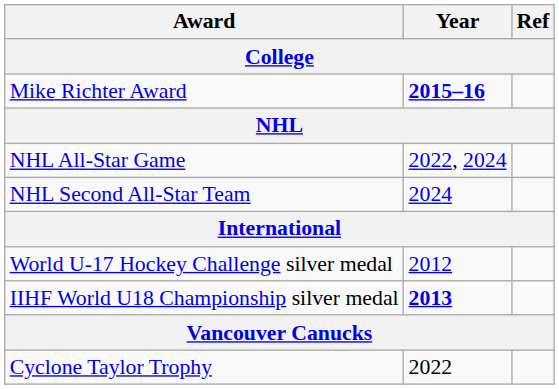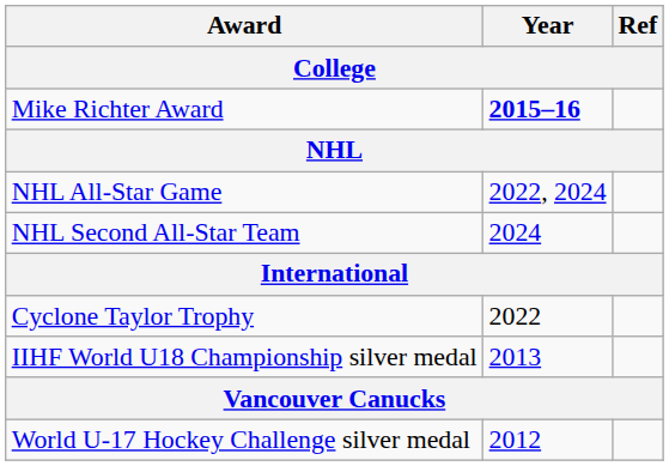 <table class="wikitable">
 <tr>
 <th>Award</th>
 <th>Year</th>
 <th>Ref</th>
 </tr>
 <tr>
 <th colspan="3"><a href='#'>College</a></th>
 </tr>
 <tr>
 <td><a href='#'>Mike Richter Award</a></td>
 <td><strong><a href='#'>2015–16</a></strong></td>
 <td></td>
 </tr>
 <tr>
 <th colspan="3"><a href='#'>NHL</a></th>
 </tr>
 <tr>
 <td><a href='#'>NHL All-Star Game</a></td>
 <td><a href='#'>2022</a>, <a href='#'>2024</a></td>
 <td></td>
 </tr>
 <tr>
 <td><a href='#'>NHL Second All-Star Team</a></td>
 <td><a href='#'>2024</a></td>
 <td></td>
 </tr>
 <tr>
 <th colspan="3"><a href='#'>International</a></th>
 </tr>
 <tr>
-<td><a href='#'>World U-17 Hockey Challenge</a> silver medal</td>
-<td><a href='#'>2012</a></td>
+<td><a href='#'>Cyclone Taylor Trophy</a></td>
+<td>2022</td>
 <td></td>
 </tr>
 <tr>
 <td><a href='#'>IIHF World U18 Championship</a> silver medal</td>
-<td><strong><a href='#'>2013</a></strong></td>
+<td><a href='#'>2013</a></td>
 <td></td>
 </tr>
 <tr>
 <th colspan="3"><a href='#'>Vancouver Canucks</a></th>
 </tr>
 <tr>
-<td><a href='#'>Cyclone Taylor Trophy</a></td>
-<td>2022</td>
+<td><a href='#'>World U-17 Hockey Challenge</a> silver medal</td>
+<td><a href='#'>2012</a></td>
 <td></td>
 </tr>
 </table>
